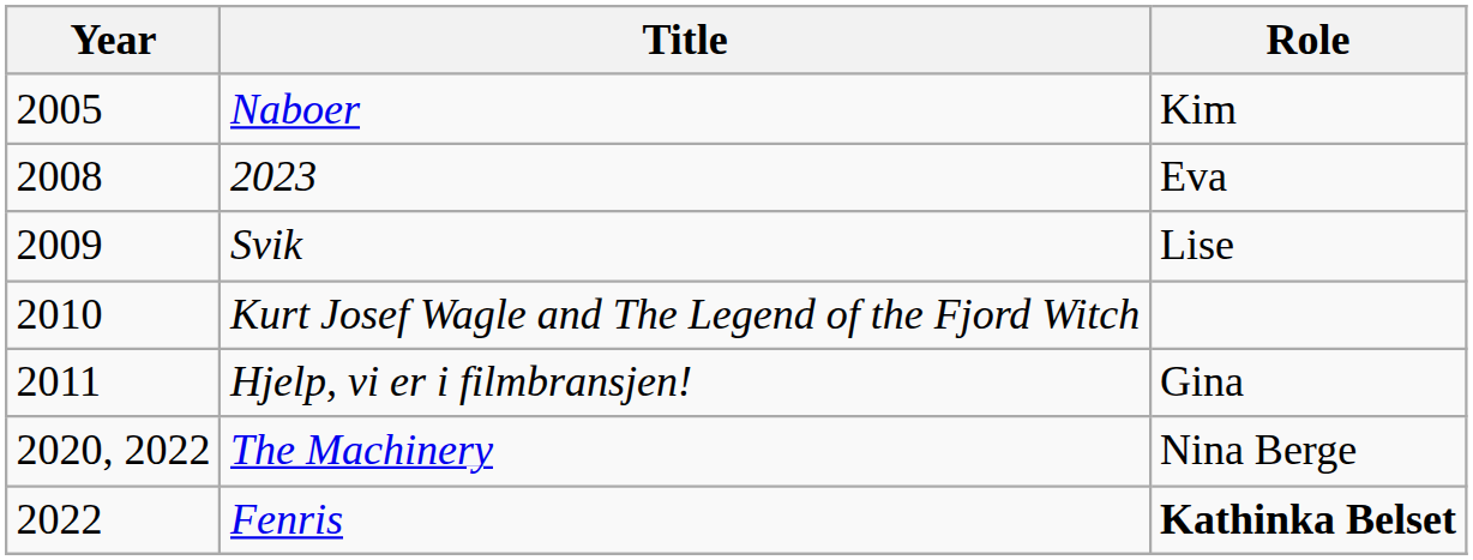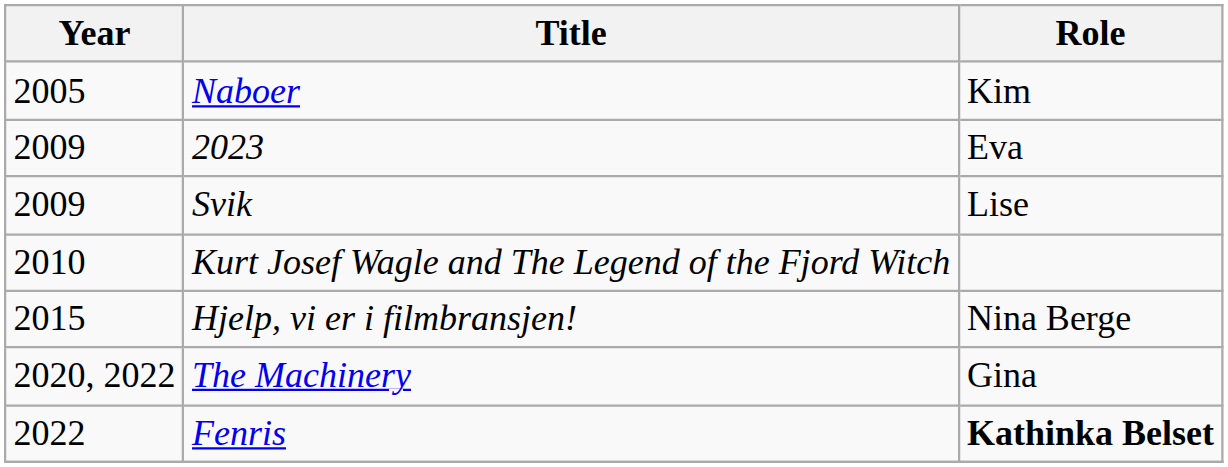 <table class="wikitable">
 <tr>
 <th>Year</th>
 <th>Title</th>
 <th>Role</th>
 </tr>
 <tr>
 <td>2005</td>
 <td><em><a href='#'>Naboer</a></em></td>
 <td>Kim</td>
 </tr>
 <tr>
-<td>2008</td>
+<td>2009</td>
 <td><em>2023</em></td>
 <td>Eva</td>
 </tr>
 <tr>
 <td>2009</td>
 <td><em>Svik</em></td>
 <td>Lise</td>
 </tr>
 <tr>
 <td>2010</td>
 <td><em>Kurt Josef Wagle and The Legend of the Fjord Witch</em></td>
 <td></td>
 </tr>
 <tr>
-<td>2011</td>
+<td>2015</td>
 <td><em>Hjelp, vi er i filmbransjen!</em></td>
-<td>Gina</td>
+<td>Nina Berge</td>
 </tr>
 <tr>
 <td>2020, 2022</td>
 <td><em><a href='#'>The Machinery</a></em></td>
-<td>Nina Berge</td>
+<td>Gina</td>
 </tr>
 <tr>
 <td>2022</td>
 <td><em><a href='#'>Fenris</a></em></td>
 <td><strong>Kathinka Belset</strong></td>
 </tr>
 <tr>
 </tr>
 </table>
